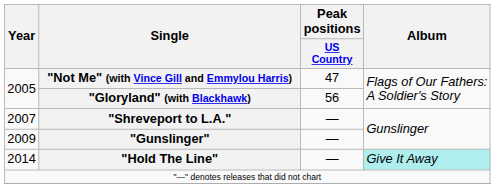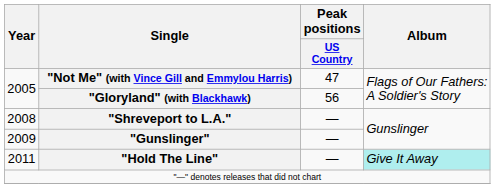 <table class="wikitable plainrowheaders" style="text-align:center;">
 <tr>
 <th rowspan="2">Year</th>
 <th rowspan="2" style="width:20em;">Single</th>
 <th colspan="1">Peak positions</th>
 <th rowspan="2">Album</th>
 </tr>
 <tr style="font-size:smaller;">
 <th width="60"><a href='#'>US Country</a></th>
 </tr>
 <tr>
 <td rowspan="2">2005</td>
 <th scope="row">"Not Me" <small>(with <a href='#'>Vince Gill</a> and <a href='#'>Emmylou Harris</a>)</small></th>
 <td>47</td>
 <td align="left" rowspan="2"><em>Flags of Our Fathers:<br>A Soldier's Story</em></td>
 </tr>
 <tr>
 <th scope="row">"Gloryland" <small>(with <a href='#'>Blackhawk</a>)</small></th>
 <td>56</td>
 </tr>
 <tr>
-<td>2007</td>
+<td>2008</td>
 <th scope="row">"Shreveport to L.A."</th>
 <td>—</td>
 <td align="left" rowspan="2"><em>Gunslinger</em></td>
 </tr>
 <tr>
 <td>2009</td>
 <th scope="row">"Gunslinger"</th>
 <td>—</td>
 </tr>
 <tr>
-<td>2014</td>
+<td>2011</td>
 <th scope="row">"Hold The Line"</th>
 <td>—</td>
 <td align="left" style="background: paleturquoise;"><em>Give It Away</em></td>
 </tr>
 <tr>
 <td colspan="4" style="font-size:8pt">"—" denotes releases that did not chart</td>
 </tr>
 <tr>
 </tr>
 </table>
